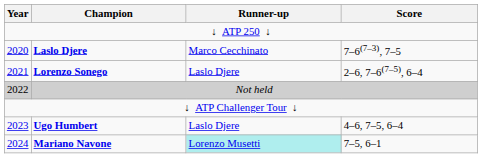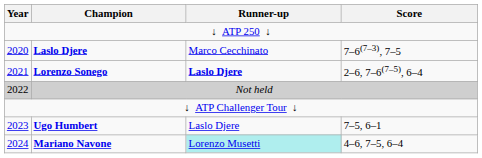 <table class="wikitable" style="font-size:90%">
 <tr>
 <th>Year</th>
 <th width="200">Champion</th>
 <th width="200">Runner-up</th>
 <th width="175">Score</th>
 </tr>
 <tr>
 <td colspan=4 align=center>↓  <a href='#'>ATP 250</a>  ↓</td>
 </tr>
 <tr>
 <td><a href='#'>2020</a></td>
 <td> <strong><a href='#'>Laslo Djere</a></strong></td>
 <td> <a href='#'>Marco Cecchinato</a></td>
 <td>7–6<sup>(7–3)</sup>, 7–5</td>
 </tr>
 <tr>
 <td><a href='#'>2021</a></td>
 <td> <strong><a href='#'>Lorenzo Sonego</a></strong></td>
-<td> <a href='#'>Laslo Djere</a></td>
+<td><strong> <a href='#'>Laslo Djere</a></strong></td>
 <td>2–6, 7–6<sup>(7–5)</sup>, 6–4</td>
 </tr>
 <tr>
 <td style="background:#cfcfcf">2022</td>
 <td colspan=3 align=center style="background:#cfcfcf"><em>Not held</em></td>
 </tr>
 <tr>
 <td colspan=4 align=center>↓  <a href='#'>ATP Challenger Tour</a>  ↓</td>
 </tr>
 <tr>
 <td><a href='#'>2023</a></td>
 <td> <strong><a href='#'>Ugo Humbert</a></strong></td>
 <td> <a href='#'>Laslo Djere</a></td>
-<td>4–6, 7–5, 6–4</td>
+<td>7–5, 6–1</td>
 </tr>
 <tr>
 <td><a href='#'>2024</a></td>
 <td> <strong><a href='#'>Mariano Navone</a></strong></td>
 <td style="background: paleturquoise;"> <a href='#'>Lorenzo Musetti</a></td>
-<td>7–5, 6–1</td>
+<td>4–6, 7–5, 6–4</td>
 </tr>
 </table>
